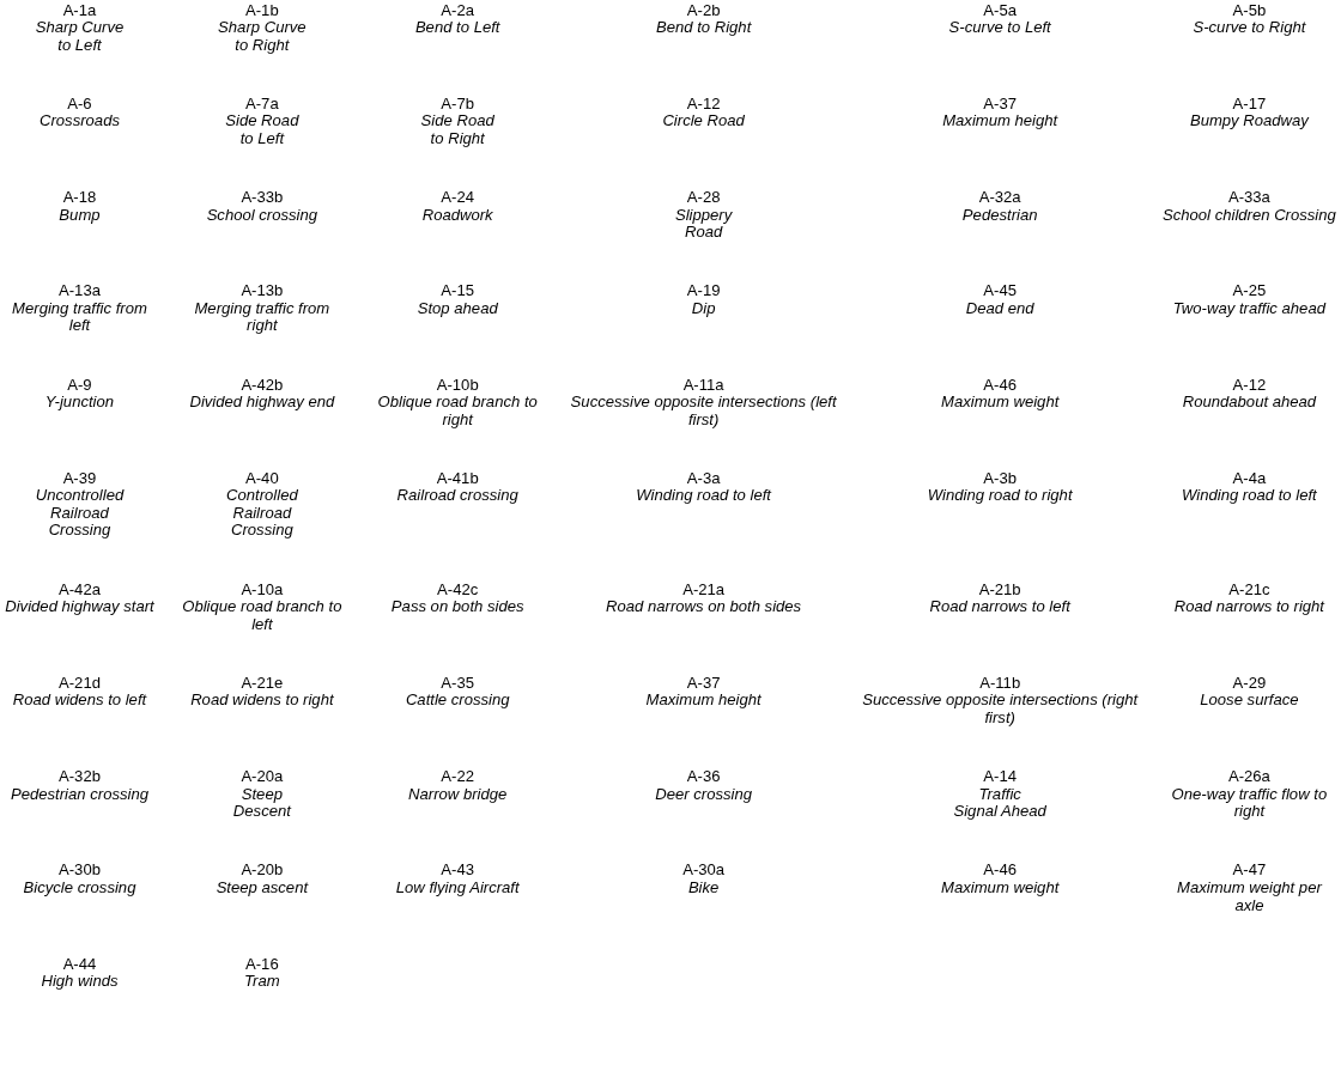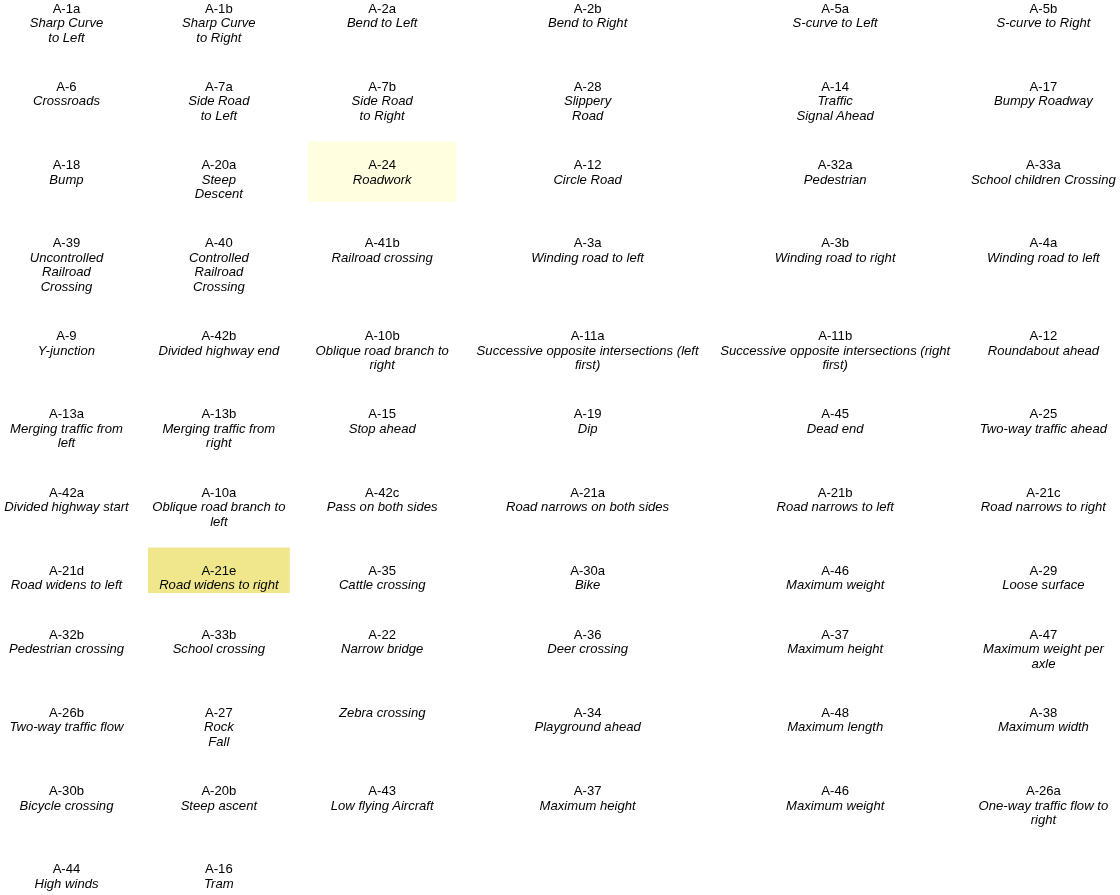 <table cellspacing="20" align="center">
 <tr>
 <td align="center" valign="top" style="font-size: 90%"><br>A-1a<br><em>Sharp Curve</em><br><em>to Left</em></td>
 <td align="center" valign="top" style="font-size: 90%"><br>A-1b<br><em>Sharp Curve</em><br><em>to Right</em></td>
 <td align="center" valign="top" style="font-size: 90%"><br>A-2a<br><em>Bend to Left</em></td>
 <td align="center" valign="top" style="font-size: 90%"><br>A-2b<br><em>Bend to Right</em></td>
 <td align="center" valign="top" style="font-size: 90%"><br>A-5a<br><em>S-curve to Left</em></td>
 <td align="center" valign="top" style="font-size: 90%"><br>A-5b<br><em>S-curve to Right</em></td>
 </tr>
 <tr>
 <td align="center" valign="top" style="font-size: 90%"><br>A-6<br><em>Crossroads</em></td>
 <td align="center" valign="top" style="font-size: 90%"><br>A-7a<br><em>Side Road</em><br><em>to Left</em></td>
 <td align="center" valign="top" style="font-size: 90%"><br>A-7b<br><em>Side Road</em><br><em>to Right</em></td>
-<td align="center" valign="top" style="font-size: 90%"><br>A-12<br><em>Circle Road</em></td>
-<td align="center" valign="top" style="font-size: 90%"><br>A-37<br><em>Maximum height</em></td>
+<td align="center" valign="top" style="font-size: 90%"><br>A-28<br><em>Slippery</em><br><em>Road</em></td>
+<td align="center" valign="top" style="font-size: 90%"><br>A-14<br><em>Traffic</em><br><em>Signal Ahead</em></td>
 <td align="center" valign="top" style="font-size: 90%"><br>A-17<br><em>Bumpy Roadway</em></td>
 </tr>
 <tr>
 <td align="center" valign="top" style="font-size: 90%"><br>A-18<br><em>Bump</em></td>
-<td align="center" valign="top" style="font-size: 90%"><br>A-33b<br><em>School crossing</em></td>
-<td align="center" valign="top" style="font-size: 90%"><br>A-24<br><em>Roadwork</em></td>
-<td align="center" valign="top" style="font-size: 90%"><br>A-28<br><em>Slippery</em><br><em>Road</em></td>
+<td align="center" valign="top" style="font-size: 90%"><br>A-20a<br><em>Steep</em><br><em>Descent</em></td>
+<td align="center" valign="top" style="background: lightyellow; font-size: 90%"><br>A-24<br><em>Roadwork</em></td>
+<td align="center" valign="top" style="font-size: 90%"><br>A-12<br><em>Circle Road</em></td>
 <td align="center" valign="top" style="font-size: 90%"><br>A-32a<br><em>Pedestrian</em></td>
 <td align="center" valign="top" style="font-size: 90%"><br>A-33a<br><em>School children Crossing</em></td>
+</tr>
+<tr>
+<td align="center" valign="top" style="font-size: 90%"><br>A-39<br><em>Uncontrolled</em><br><em>Railroad</em><br><em>Crossing</em></td>
+<td align="center" valign="top" style="font-size: 90%"><br>A-40<br><em>Controlled</em><br><em>Railroad</em><br><em>Crossing</em></td>
+<td align="center" valign="top" style="font-size: 90%"><br>A-41b<br><em>Railroad crossing</em></td>
+<td align="center" valign="top" style="font-size: 90%"><br>A-3a<br><em>Winding road to left</em></td>
+<td align="center" valign="top" style="font-size: 90%"><br>A-3b<br><em>Winding road to right</em></td>
+<td align="center" valign="top" style="font-size: 90%"><br>A-4a<br><em>Winding road to left</em></td>
+</tr>
+<tr>
+<td align="center" valign="top" style="font-size: 90%"><br>A-9<br><em>Y-junction</em></td>
+<td align="center" valign="top" style="font-size: 90%"><br>A-42b<br><em>Divided highway end</em></td>
+<td align="center" valign="top" style="font-size: 90%"><br>A-10b<br><em>Oblique road branch to right</em></td>
+<td align="center" valign="top" style="font-size: 90%"><br>A-11a<br><em>Successive opposite intersections (left first)</em></td>
+<td align="center" valign="top" style="font-size: 90%"><br>A-11b<br><em>Successive opposite intersections (right first)</em></td>
+<td align="center" valign="top" style="font-size: 90%"><br>A-12<br><em>Roundabout ahead</em></td>
 </tr>
 <tr>
 <td align="center" valign="top" style="font-size: 90%"><br>A-13a<br><em>Merging traffic from left</em></td>
 <td align="center" valign="top" style="font-size: 90%"><br>A-13b<br><em>Merging traffic from right</em></td>
 <td align="center" valign="top" style="font-size: 90%"><br>A-15<br><em>Stop ahead</em></td>
 <td align="center" valign="top" style="font-size: 90%"><br>A-19<br><em>Dip</em></td>
 <td align="center" valign="top" style="font-size: 90%"><br>A-45<br><em>Dead end</em></td>
 <td align="center" valign="top" style="font-size: 90%"><br>A-25<br><em>Two-way traffic ahead</em></td>
-</tr>
-<tr>
-<td align="center" valign="top" style="font-size: 90%"><br>A-9<br><em>Y-junction</em></td>
-<td align="center" valign="top" style="font-size: 90%"><br>A-42b<br><em>Divided highway end</em></td>
-<td align="center" valign="top" style="font-size: 90%"><br>A-10b<br><em>Oblique road branch to right</em></td>
-<td align="center" valign="top" style="font-size: 90%"><br>A-11a<br><em>Successive opposite intersections (left first)</em></td>
-<td align="center" valign="top" style="font-size: 90%"><br>A-46<br><em>Maximum weight</em></td>
-<td align="center" valign="top" style="font-size: 90%"><br>A-12<br><em>Roundabout ahead</em></td>
-</tr>
-<tr>
-<td align="center" valign="top" style="font-size: 90%"><br>A-39<br><em>Uncontrolled</em><br><em>Railroad</em><br><em>Crossing</em></td>
-<td align="center" valign="top" style="font-size: 90%"><br>A-40<br><em>Controlled</em><br><em>Railroad</em><br><em>Crossing</em></td>
-<td align="center" valign="top" style="font-size: 90%"><br>A-41b<br><em>Railroad crossing</em></td>
-<td align="center" valign="top" style="font-size: 90%"><br>A-3a<br><em>Winding road to left</em></td>
-<td align="center" valign="top" style="font-size: 90%"><br>A-3b<br><em>Winding road to right</em></td>
-<td align="center" valign="top" style="font-size: 90%"><br>A-4a<br><em>Winding road to left</em></td>
 </tr>
 <tr>
 <td align="center" valign="top" style="font-size: 90%"><br>A-42a<br><em>Divided highway start</em></td>
 <td align="center" valign="top" style="font-size: 90%"><br>A-10a<br><em>Oblique road branch to left</em></td>
 <td align="center" valign="top" style="font-size: 90%"><br>A-42c<br><em>Pass on both sides</em></td>
 <td align="center" valign="top" style="font-size: 90%"><br>A-21a<br><em>Road narrows on both sides</em></td>
 <td align="center" valign="top" style="font-size: 90%"><br>A-21b<br><em>Road narrows to left</em></td>
 <td align="center" valign="top" style="font-size: 90%"><br>A-21c<br><em>Road narrows to right</em></td>
 </tr>
 <tr>
 <td align="center" valign="top" style="font-size: 90%"><br>A-21d<br><em>Road widens to left</em></td>
-<td align="center" valign="top" style="font-size: 90%"><br>A-21e<br><em>Road widens to right</em></td>
+<td align="center" valign="top" style="background: khaki; font-size: 90%"><br>A-21e<br><em>Road widens to right</em></td>
 <td align="center" valign="top" style="font-size: 90%"><br>A-35<br><em>Cattle crossing</em></td>
-<td align="center" valign="top" style="font-size: 90%"><br>A-37<br><em>Maximum height</em></td>
-<td align="center" valign="top" style="font-size: 90%"><br>A-11b<br><em>Successive opposite intersections (right first)</em></td>
+<td align="center" valign="top" style="font-size: 90%"><br>A-30a<br><em>Bike</em></td>
+<td align="center" valign="top" style="font-size: 90%"><br>A-46<br><em>Maximum weight</em></td>
 <td align="center" valign="top" style="font-size: 90%"><br>A-29<br><em>Loose surface</em></td>
 </tr>
 <tr>
 <td align="center" valign="top" style="font-size: 90%"><br>A-32b<br><em>Pedestrian crossing</em></td>
-<td align="center" valign="top" style="font-size: 90%"><br>A-20a<br><em>Steep</em><br><em>Descent</em></td>
+<td align="center" valign="top" style="font-size: 90%"><br>A-33b<br><em>School crossing</em></td>
 <td align="center" valign="top" style="font-size: 90%"><br>A-22<br><em>Narrow bridge</em></td>
 <td align="center" valign="top" style="font-size: 90%"><br>A-36<br><em>Deer crossing</em></td>
-<td align="center" valign="top" style="font-size: 90%"><br>A-14<br><em>Traffic</em><br><em>Signal Ahead</em></td>
-<td align="center" valign="top" style="font-size: 90%"><br>A-26a<br><em>One-way traffic flow to right</em></td>
+<td align="center" valign="top" style="font-size: 90%"><br>A-37<br><em>Maximum height</em></td>
+<td align="center" valign="top" style="font-size: 90%"><br>A-47<br><em>Maximum weight per axle</em></td>
+</tr>
+<tr>
+<td align="center" valign="top" style="font-size: 90%"><br>A-26b<br><em>Two-way traffic flow</em></td>
+<td align="center" valign="top" style="font-size: 90%"><br>A-27<br><em>Rock<br>Fall</em></td>
+<td align="center" valign="top" style="font-size: 90%"><br><em>Zebra crossing</em></td>
+<td align="center" valign="top" style="font-size: 90%"><br>A-34<br><em>Playground ahead</em></td>
+<td align="center" valign="top" style="font-size: 90%"><br>A-48<br><em>Maximum length</em></td>
+<td align="center" valign="top" style="font-size: 90%"><br>A-38<br><em>Maximum width</em></td>
 </tr>
 <tr>
 <td align="center" valign="top" style="font-size: 90%"><br>A-30b<br><em>Bicycle crossing</em></td>
 <td align="center" valign="top" style="font-size: 90%"><br>A-20b<br><em>Steep ascent</em></td>
 <td align="center" valign="top" style="font-size: 90%"><br>A-43<br><em>Low flying Aircraft</em></td>
-<td align="center" valign="top" style="font-size: 90%"><br>A-30a<br><em>Bike</em></td>
+<td align="center" valign="top" style="font-size: 90%"><br>A-37<br><em>Maximum height</em></td>
 <td align="center" valign="top" style="font-size: 90%"><br>A-46<br><em>Maximum weight</em></td>
-<td align="center" valign="top" style="font-size: 90%"><br>A-47<br><em>Maximum weight per axle</em></td>
+<td align="center" valign="top" style="font-size: 90%"><br>A-26a<br><em>One-way traffic flow to right</em></td>
 </tr>
 <tr>
 <td align="center" valign="top" style="font-size: 90%"><br>A-44<br><em>High winds</em></td>
 <td align="center" valign="top" style="font-size: 90%"><br>A-16<br><em>Tram</em></td>
 </tr>
 </table>
